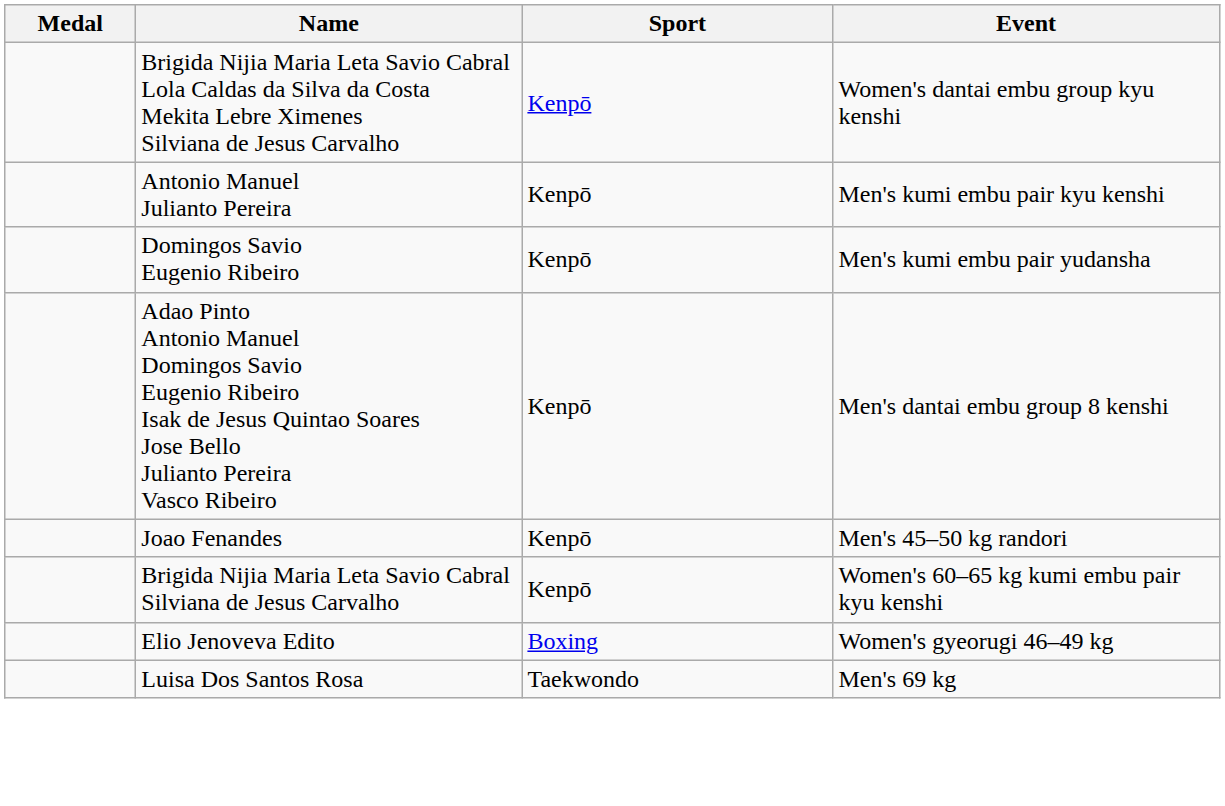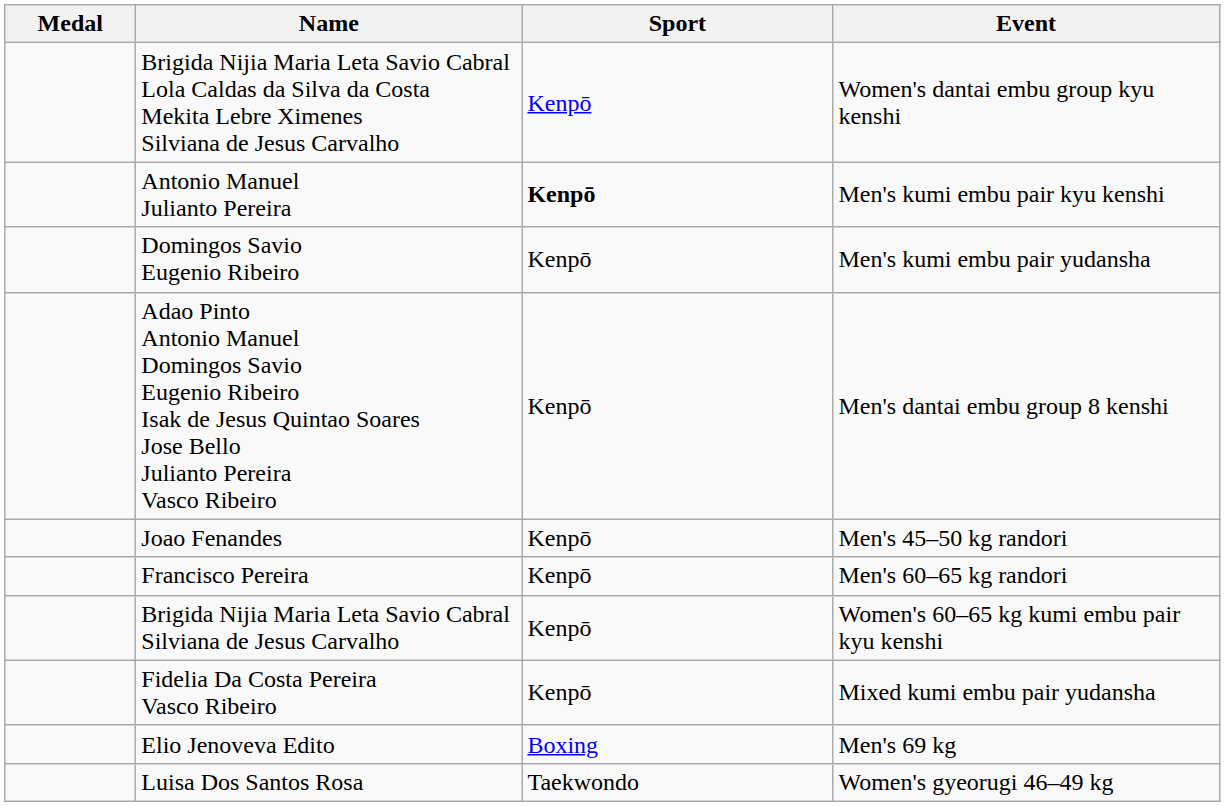 <table class="wikitable" style="font-size:100%">
 <tr>
 <th width="80">Medal</th>
 <th width="250">Name</th>
 <th width="200">Sport</th>
 <th width="250">Event</th>
 </tr>
 <tr>
 <td></td>
 <td>Brigida Nijia Maria Leta Savio Cabral <br> Lola Caldas da Silva da Costa <br> Mekita Lebre Ximenes <br> Silviana de Jesus Carvalho</td>
 <td><a href='#'>Kenpō</a></td>
 <td>Women's dantai embu group kyu kenshi</td>
 </tr>
 <tr>
 <td></td>
 <td>Antonio Manuel <br> Julianto Pereira <br></td>
-<td>Kenpō</td>
+<td><strong>Kenpō</strong></td>
 <td>Men's kumi embu pair kyu kenshi</td>
 </tr>
 <tr>
 <td></td>
 <td>Domingos Savio <br> Eugenio Ribeiro <br></td>
 <td>Kenpō</td>
 <td>Men's kumi embu pair yudansha</td>
 </tr>
 <tr>
 <td></td>
 <td>Adao Pinto <br> Antonio Manuel <br> Domingos Savio <br> Eugenio Ribeiro <br>  Isak de Jesus Quintao Soares <br> Jose Bello <br> Julianto Pereira <br> Vasco Ribeiro <br></td>
 <td>Kenpō</td>
 <td>Men's dantai embu group 8 kenshi</td>
 </tr>
 <tr>
 <td></td>
 <td>Joao Fenandes <br></td>
 <td>Kenpō</td>
 <td>Men's 45–50 kg randori</td>
 </tr>
 <tr>
 <td></td>
+<td>Francisco Pereira <br></td>
+<td>Kenpō</td>
+<td>Men's 60–65 kg randori</td>
+</tr>
+<tr>
+<td></td>
 <td>Brigida Nijia Maria Leta Savio Cabral <br> Silviana de Jesus Carvalho <br></td>
 <td>Kenpō</td>
 <td>Women's 60–65 kg kumi embu pair kyu kenshi</td>
 </tr>
 <tr>
 <td></td>
+<td>Fidelia Da Costa Pereira <br> Vasco Ribeiro <br></td>
+<td>Kenpō</td>
+<td>Mixed kumi embu pair yudansha</td>
+</tr>
+<tr>
+<td></td>
 <td>Elio Jenoveva Edito <br></td>
 <td><a href='#'>Boxing</a></td>
-<td>Women's gyeorugi 46–49 kg</td>
+<td>Men's 69 kg</td>
 </tr>
 <tr>
 <td></td>
 <td>Luisa Dos Santos Rosa  <br></td>
 <td>Taekwondo</td>
-<td>Men's 69 kg</td>
+<td>Women's gyeorugi 46–49 kg</td>
 </tr>
 </table>
